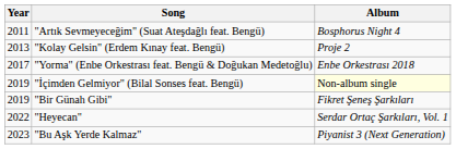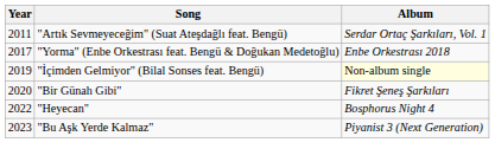 <table class="wikitable">
 <tr>
 <th>Year</th>
 <th>Song</th>
 <th>Album</th>
 </tr>
 <tr>
 <td>2011</td>
 <td>"Artık Sevmeyeceğim" (Suat Ateşdağlı feat. Bengü)</td>
-<td><em>Bosphorus Night 4</em></td>
-</tr>
-<tr>
-<td>2013</td>
-<td>"Kolay Gelsin" (Erdem Kınay feat. Bengü)</td>
-<td><em>Proje 2</em></td>
+<td><em>Serdar Ortaç Şarkıları, Vol. 1</em></td>
 </tr>
 <tr>
 <td>2017</td>
 <td>"Yorma" (Enbe Orkestrası feat. Bengü & Doğukan Medetoğlu)</td>
 <td><em>Enbe Orkestrası 2018</em></td>
 </tr>
 <tr>
 <td>2019</td>
 <td>"İçimden Gelmiyor" (Bilal Sonses feat. Bengü)</td>
 <td style="background: lightyellow;">Non-album single</td>
 </tr>
 <tr>
-<td>2019</td>
+<td>2020</td>
 <td>"Bir Günah Gibi"</td>
 <td><em>Fikret Şeneş Şarkıları</em></td>
 </tr>
 <tr>
 <td>2022</td>
 <td>"Heyecan"</td>
-<td><em>Serdar Ortaç Şarkıları, Vol. 1</em></td>
+<td><em>Bosphorus Night 4</em></td>
 </tr>
 <tr>
 <td>2023</td>
 <td>"Bu Aşk Yerde Kalmaz"</td>
 <td><em>Piyanist 3 (Next Generation)</em></td>
 </tr>
 </table>
